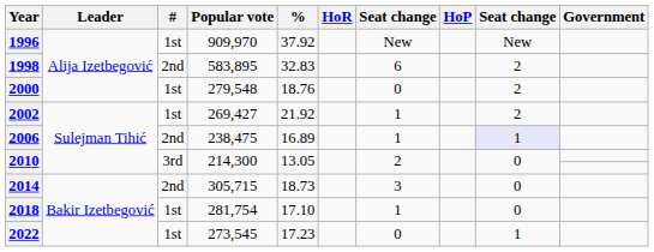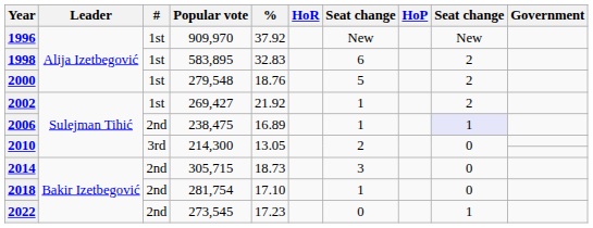 <table class="wikitable" style="text-align:center">
 <tr>
 <th>Year</th>
 <th>Leader</th>
 <th>#</th>
 <th>Popular vote</th>
 <th>%</th>
 <th><a href='#'>HoR</a></th>
 <th>Seat change</th>
 <th><a href='#'>HoP</a></th>
 <th>Seat change</th>
 <th>Government</th>
 </tr>
 <tr>
 <th><a href='#'>1996</a></th>
 <td rowspan=3><a href='#'>Alija Izetbegović</a></td>
 <td>1st</td>
 <td>909,970</td>
 <td>37.92</td>
 <td></td>
 <td>New</td>
 <td></td>
 <td>New</td>
 <td></td>
 </tr>
 <tr>
 <th><a href='#'>1998</a></th>
-<td>2nd</td>
+<td>1st</td>
 <td>583,895</td>
 <td>32.83</td>
 <td></td>
 <td> 6</td>
 <td></td>
 <td> 2</td>
 <td></td>
 </tr>
 <tr>
 <th><a href='#'>2000</a></th>
 <td>1st</td>
 <td>279,548</td>
 <td>18.76</td>
 <td></td>
-<td> 0</td>
+<td> 5</td>
 <td></td>
 <td> 2</td>
 <td></td>
 </tr>
 <tr>
 <th><a href='#'>2002</a></th>
 <td rowspan=4><a href='#'>Sulejman Tihić</a></td>
 <td>1st</td>
 <td>269,427</td>
 <td>21.92</td>
 <td></td>
 <td> 1</td>
 <td></td>
 <td> 2</td>
 <td></td>
 </tr>
 <tr>
 <th><a href='#'>2006</a></th>
 <td>2nd</td>
 <td>238,475</td>
 <td>16.89</td>
 <td></td>
 <td> 1</td>
 <td></td>
 <td style="background: lavender;"> 1</td>
 <td></td>
 </tr>
 <tr>
 <th rowspan=2><a href='#'>2010</a></th>
 <td rowspan=2>3rd</td>
 <td rowspan=2>214,300</td>
 <td rowspan=2>13.05</td>
 <td rowspan=2></td>
 <td rowspan=2> 2</td>
 <td rowspan=2></td>
 <td rowspan=2> 0</td>
 <td></td>
 </tr>
 <tr>
 <td></td>
 </tr>
 <tr>
 <th><a href='#'>2014</a></th>
 <td rowspan=3><a href='#'>Bakir Izetbegović</a></td>
 <td>2nd</td>
 <td>305,715</td>
 <td>18.73</td>
 <td></td>
 <td> 3</td>
 <td></td>
 <td> 0</td>
 <td></td>
 </tr>
 <tr>
 <th><a href='#'>2018</a></th>
-<td>1st</td>
+<td>2nd</td>
 <td>281,754</td>
 <td>17.10</td>
 <td></td>
 <td> 1</td>
 <td></td>
 <td> 0</td>
 <td></td>
 </tr>
 <tr>
 <th><a href='#'>2022</a></th>
-<td>1st</td>
+<td>2nd</td>
 <td>273,545</td>
 <td>17.23</td>
 <td></td>
 <td> 0</td>
 <td></td>
 <td> 1</td>
 <td></td>
 </tr>
 </table>
